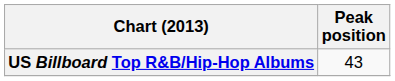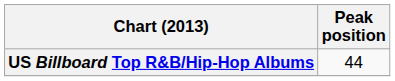 <table class="wikitable plainrowheaders" style="text-align:center;">
 <tr>
 <th scope="col">Chart (2013)</th>
 <th scope="col">Peak<br>position</th>
 </tr>
 <tr>
 <th scope="row">US <em>Billboard</em> <a href='#'>Top R&B/Hip-Hop Albums</a></th>
-<td style="text-align:center;">43</td>
+<td style="text-align:center;">44</td>
 </tr>
 <tr>
 </tr>
 </table>
